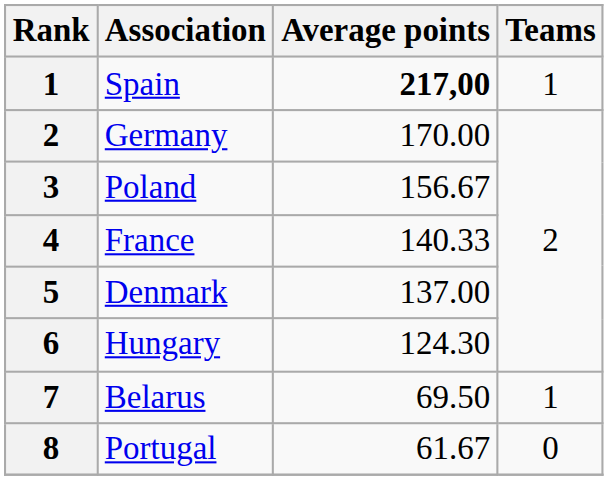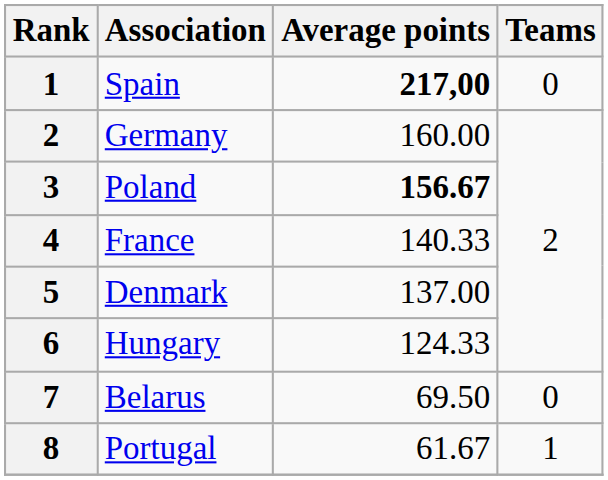 <table class="wikitable">
 <tr>
 <th>Rank</th>
 <th>Association</th>
 <th>Average points</th>
 <th>Teams</th>
 </tr>
 <tr>
 <th>1</th>
 <td> <a href='#'>Spain</a></td>
 <td align=right><strong>217,00</strong></td>
-<td align=center>1</td>
+<td align=center>0</td>
 </tr>
 <tr>
 <th>2</th>
 <td> <a href='#'>Germany</a></td>
-<td align=right>170.00</td>
+<td align=right>160.00</td>
 <td align=center rowspan=5>2</td>
 </tr>
 <tr>
 <th>3</th>
 <td> <a href='#'>Poland</a></td>
-<td align=right>156.67</td>
+<td align=right><strong>156.67</strong></td>
 </tr>
 <tr>
 <th>4</th>
 <td> <a href='#'>France</a></td>
 <td align=right>140.33</td>
 </tr>
 <tr>
 <th>5</th>
 <td> <a href='#'>Denmark</a></td>
 <td align=right>137.00</td>
 </tr>
 <tr>
 <th>6</th>
 <td> <a href='#'>Hungary</a></td>
-<td align=right>124.30</td>
+<td align=right>124.33</td>
 </tr>
 <tr>
 <th>7</th>
 <td> <a href='#'>Belarus</a></td>
 <td align=right>69.50</td>
-<td align=center>1</td>
+<td align=center>0</td>
 </tr>
 <tr>
 <th>8</th>
 <td> <a href='#'>Portugal</a></td>
 <td align=right>61.67</td>
-<td align=center rowspan=1>0</td>
+<td align=center rowspan=1>1</td>
 </tr>
 <tr>
 </tr>
 </table>
